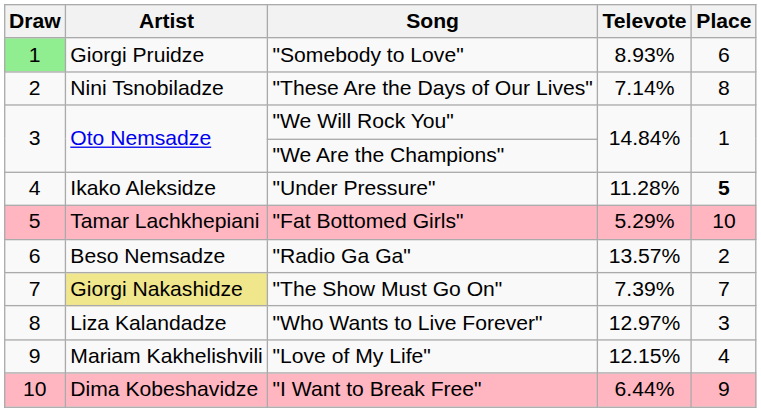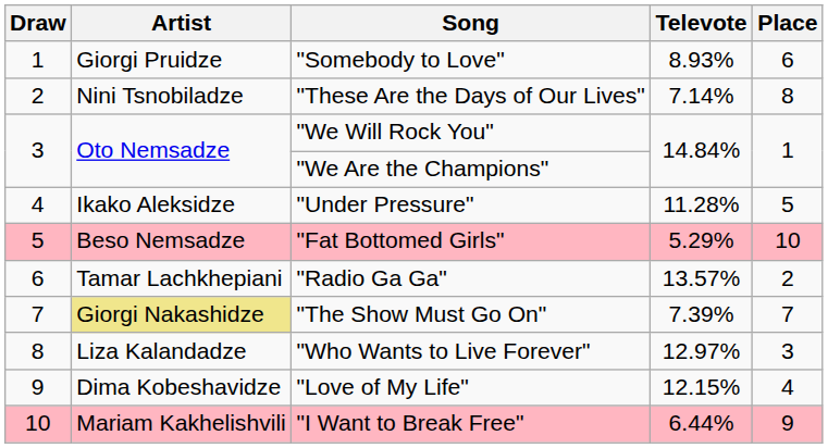 <table class="sortable wikitable" style="margin: 1em auto 1em auto; text-align:center">
 <tr>
 <th>Draw</th>
 <th>Artist</th>
 <th>Song</th>
 <th>Televote</th>
 <th>Place</th>
 </tr>
 <tr>
-<td style="background: lightgreen;">1</td>
+<td>1</td>
 <td align="left">Giorgi Pruidze</td>
 <td align="left">"Somebody to Love"</td>
 <td align="center">8.93%</td>
 <td>6</td>
 </tr>
 <tr>
 <td>2</td>
 <td align="left">Nini Tsnobiladze</td>
 <td align="left">"These Are the Days of Our Lives"</td>
 <td>7.14%</td>
 <td>8</td>
 </tr>
 <tr>
 <td rowspan="2">3</td>
 <td rowspan="2" align="left"><a href='#'>Oto Nemsadze</a></td>
 <td align="left">"We Will Rock You"</td>
 <td rowspan="2">14.84%</td>
 <td rowspan="2">1</td>
 </tr>
 <tr>
 <td align="left">"We Are the Champions"</td>
 </tr>
 <tr>
 <td>4</td>
 <td align="left">Ikako Aleksidze</td>
 <td align="left">"Under Pressure"</td>
 <td>11.28%</td>
-<td><strong>5</strong></td>
+<td>5</td>
 </tr>
 <tr style="background:lightpink;">
 <td>5</td>
-<td align="left">Tamar Lachkhepiani</td>
+<td align="left">Beso Nemsadze</td>
 <td align="left">"Fat Bottomed Girls"</td>
 <td>5.29%</td>
 <td>10</td>
 </tr>
 <tr>
 <td>6</td>
-<td align="left">Beso Nemsadze</td>
+<td align="left">Tamar Lachkhepiani</td>
 <td align="left">"Radio Ga Ga"</td>
 <td>13.57%</td>
 <td>2</td>
 </tr>
 <tr>
 <td>7</td>
 <td align="left" style="background: khaki;">Giorgi Nakashidze</td>
 <td align="left">"The Show Must Go On"</td>
 <td>7.39%</td>
 <td>7</td>
 </tr>
 <tr>
 <td>8</td>
 <td align="left">Liza Kalandadze</td>
 <td align="left">"Who Wants to Live Forever"</td>
 <td>12.97%</td>
 <td>3</td>
 </tr>
 <tr>
 <td>9</td>
-<td align="left">Mariam Kakhelishvili</td>
+<td align="left">Dima Kobeshavidze</td>
 <td align="left">"Love of My Life"</td>
 <td>12.15%</td>
 <td>4</td>
 </tr>
 <tr style="background:lightpink;">
 <td>10</td>
-<td align="left">Dima Kobeshavidze</td>
+<td align="left">Mariam Kakhelishvili</td>
 <td align="left">"I Want to Break Free"</td>
 <td>6.44%</td>
 <td>9</td>
 </tr>
 </table>
